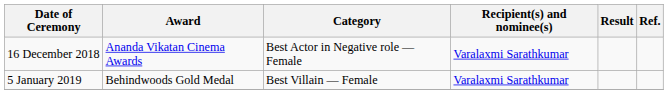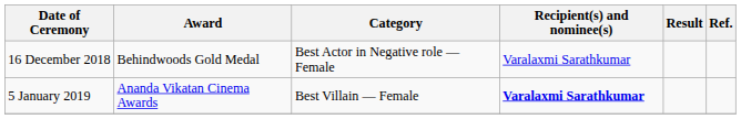 <table class="wikitable sortable">
 <tr>
 <th>Date of Ceremony</th>
 <th>Award</th>
 <th>Category</th>
 <th>Recipient(s) and nominee(s)</th>
 <th>Result</th>
 <th>Ref.</th>
 </tr>
 <tr>
 <td rowspan="1">16 December 2018</td>
-<td rowspan="1"><a href='#'>Ananda Vikatan Cinema Awards</a></td>
+<td rowspan="1">Behindwoods Gold Medal</td>
 <td>Best Actor in Negative role — Female</td>
 <td><a href='#'>Varalaxmi Sarathkumar</a></td>
 <td></td>
 <td rowspan="1"></td>
 </tr>
 <tr>
 <td rowspan="1">5 January 2019</td>
-<td rowspan="1">Behindwoods Gold Medal</td>
+<td rowspan="1"><a href='#'>Ananda Vikatan Cinema Awards</a></td>
 <td>Best Villain — Female</td>
-<td><a href='#'>Varalaxmi Sarathkumar</a></td>
+<td><strong><a href='#'>Varalaxmi Sarathkumar</a></strong></td>
 <td></td>
 <td rowspan="1"></td>
 </tr>
 <tr>
 </tr>
 </table>
